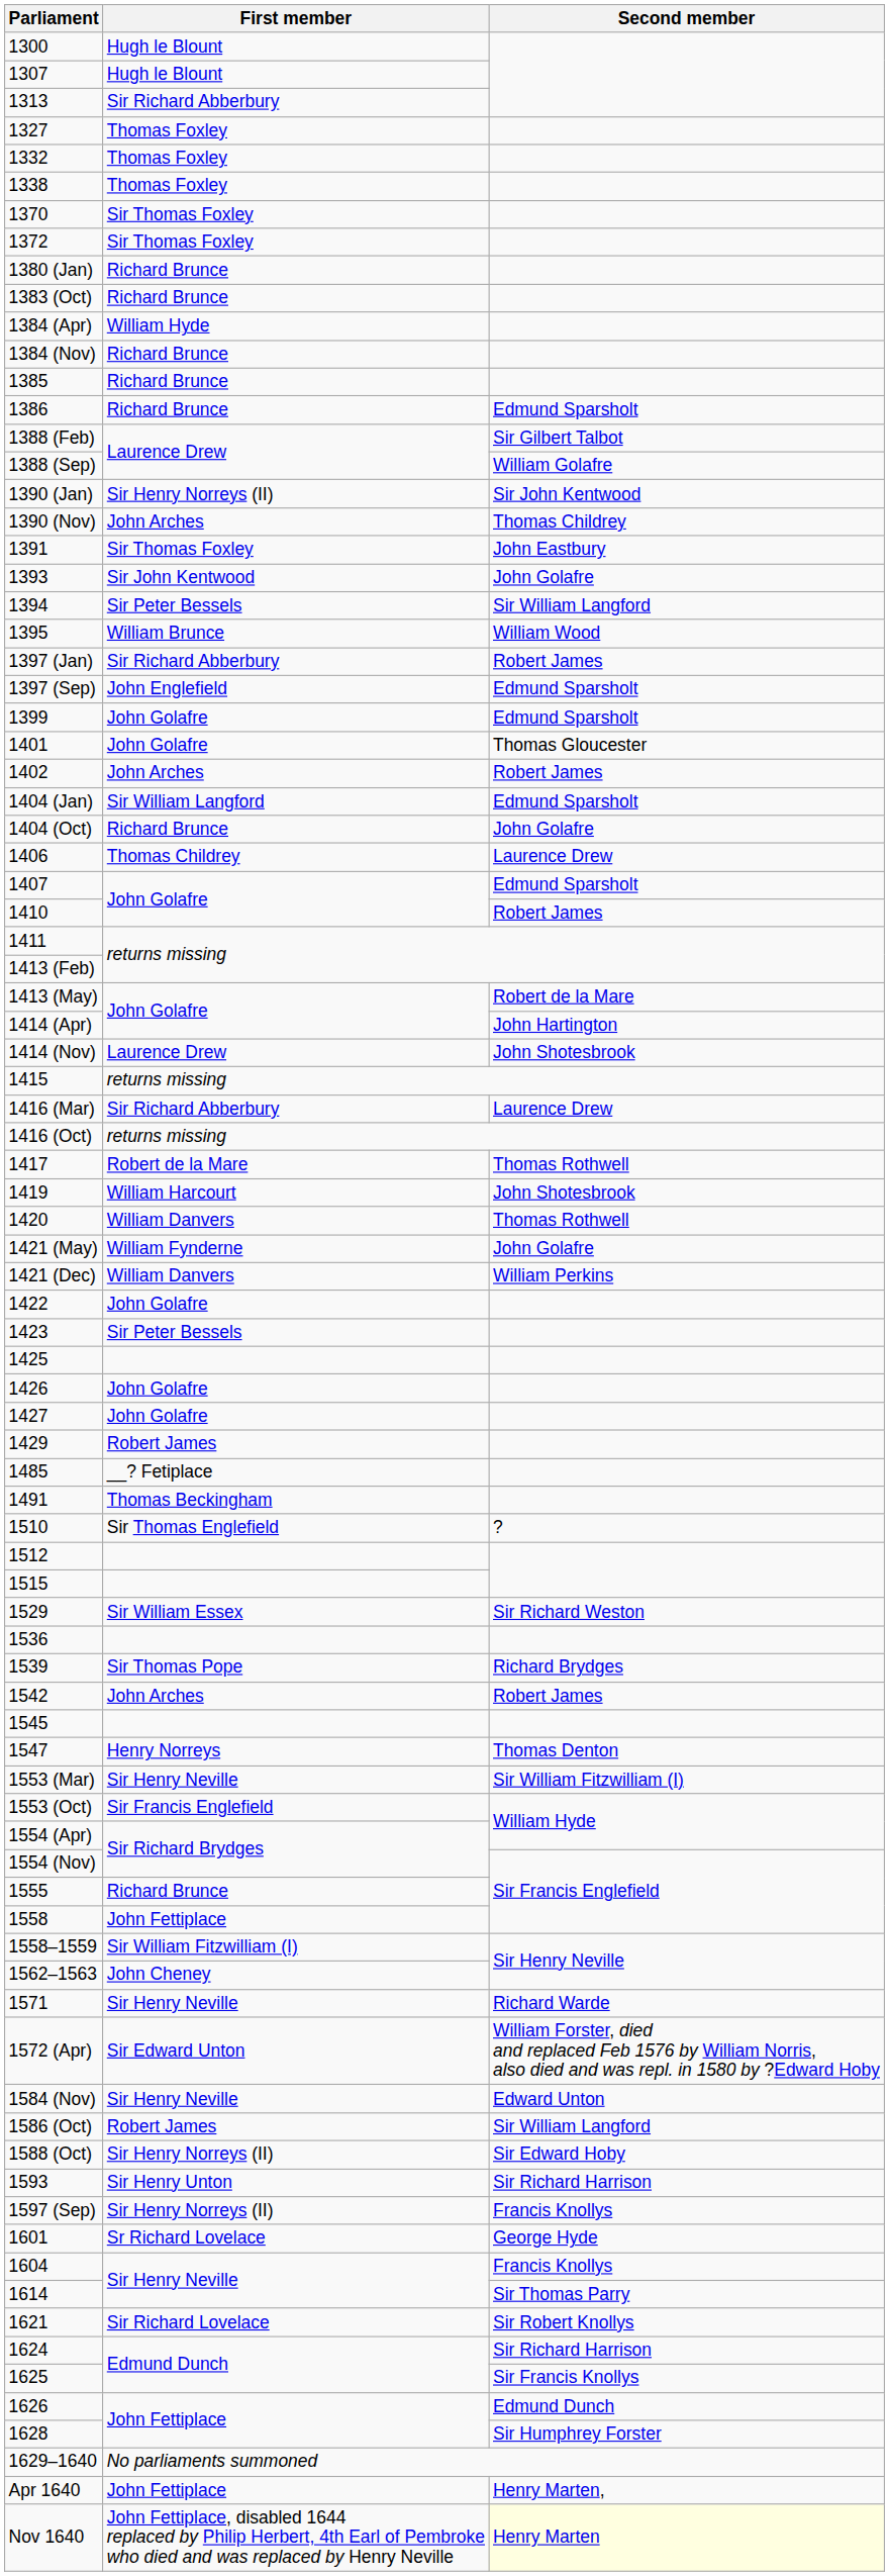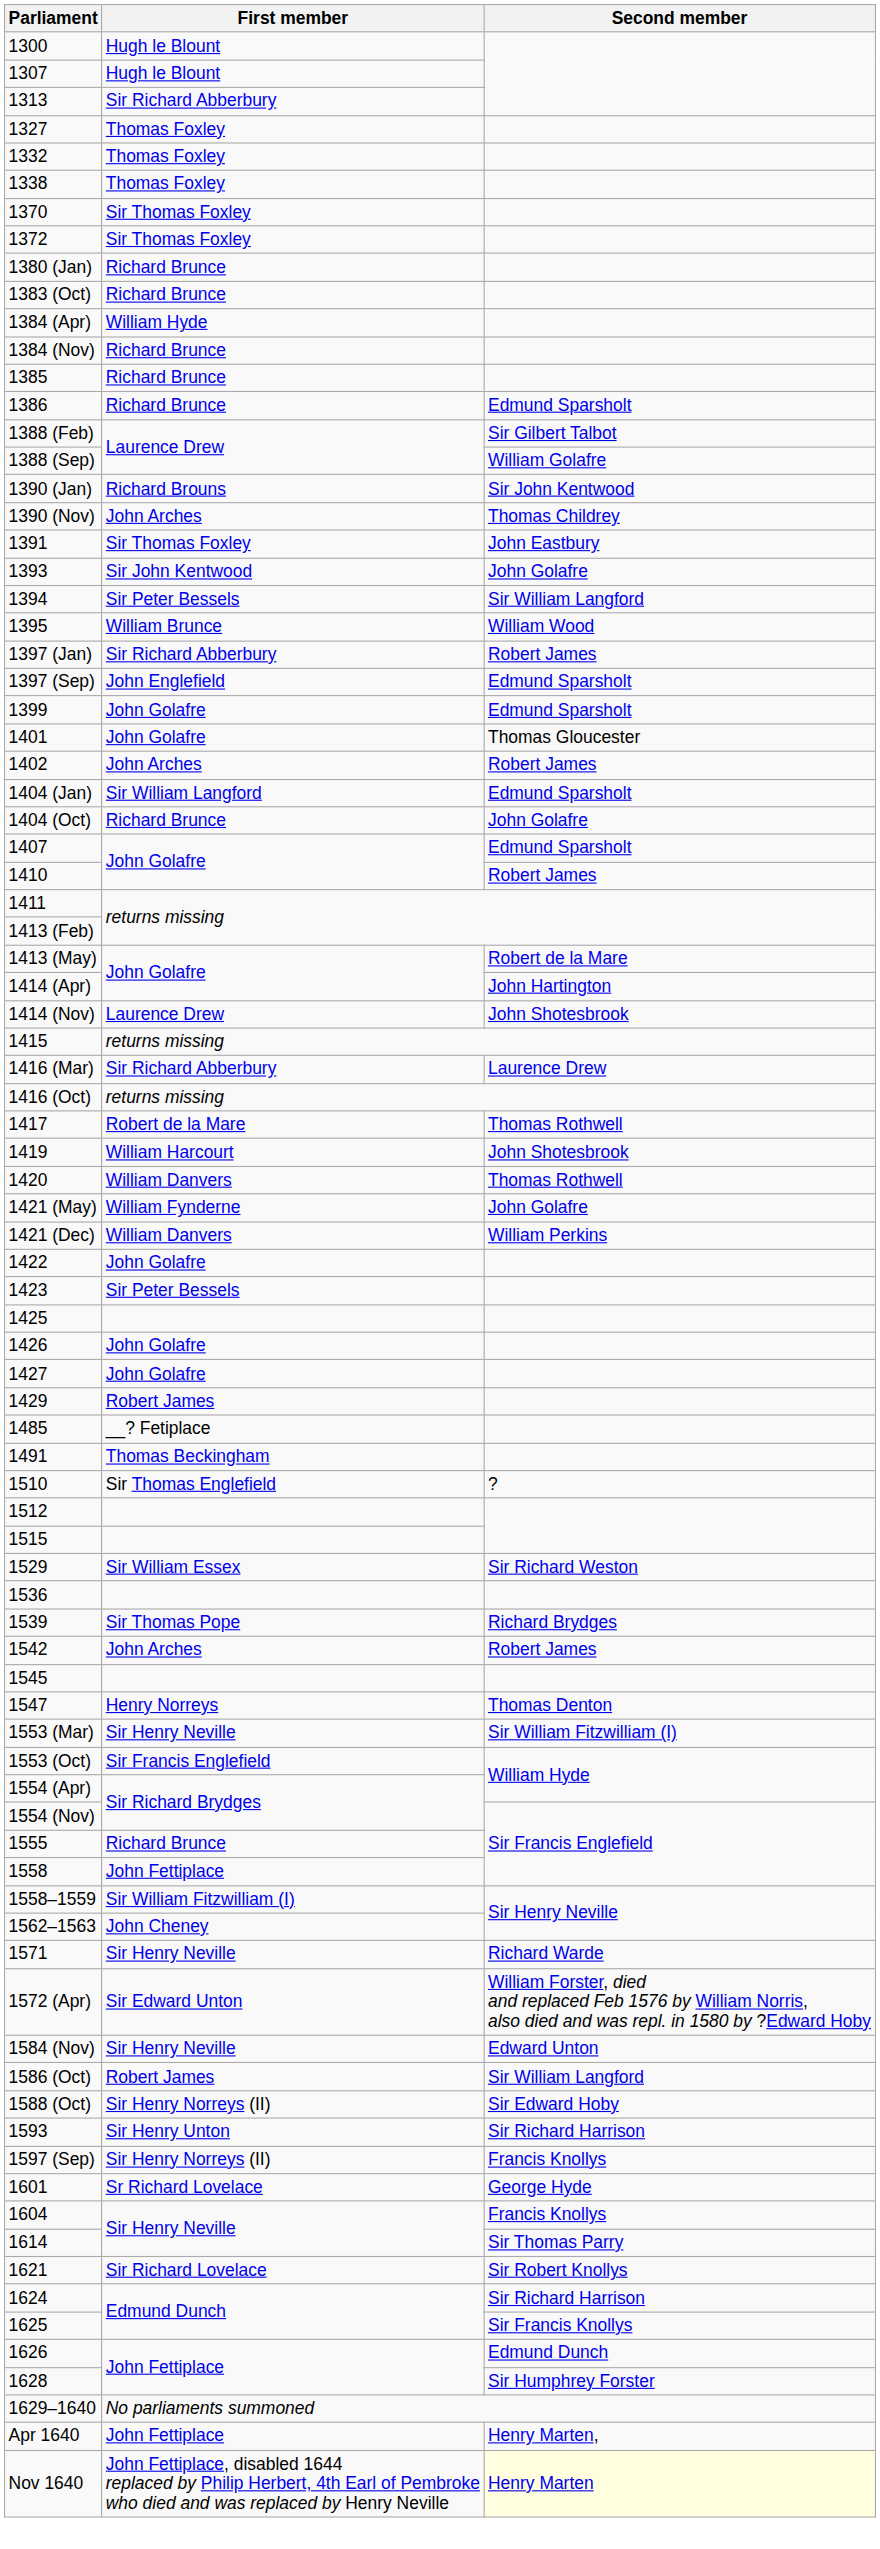 <table class="wikitable">
 <tr>
 <th>Parliament</th>
 <th>First member</th>
 <th>Second member</th>
 </tr>
 <tr>
 <td>1300</td>
 <td><a href='#'>Hugh le Blount</a></td>
 </tr>
 <tr>
 <td>1307</td>
 <td><a href='#'>Hugh le Blount</a></td>
 </tr>
 <tr>
 <td>1313</td>
 <td><a href='#'>Sir Richard Abberbury</a></td>
 </tr>
 <tr>
 <td>1327</td>
 <td><a href='#'>Thomas Foxley</a></td>
 <td></td>
 </tr>
 <tr>
 <td>1332</td>
 <td><a href='#'>Thomas Foxley</a></td>
 <td></td>
 </tr>
 <tr>
 <td>1338</td>
 <td><a href='#'>Thomas Foxley</a></td>
 <td></td>
 </tr>
 <tr>
 <td>1370</td>
 <td><a href='#'>Sir Thomas Foxley</a></td>
 <td></td>
 </tr>
 <tr>
 <td>1372</td>
 <td><a href='#'>Sir Thomas Foxley</a></td>
 <td></td>
 </tr>
 <tr>
 <td>1380 (Jan)</td>
 <td><a href='#'>Richard Brunce</a></td>
 <td></td>
 </tr>
 <tr>
 <td>1383 (Oct)</td>
 <td><a href='#'>Richard Brunce</a></td>
 <td></td>
 </tr>
 <tr>
 <td>1384 (Apr)</td>
 <td><a href='#'>William Hyde</a></td>
 <td></td>
 </tr>
 <tr>
 <td>1384 (Nov)</td>
 <td><a href='#'>Richard Brunce</a></td>
 <td></td>
 </tr>
 <tr>
 <td>1385</td>
 <td><a href='#'>Richard Brunce</a></td>
 <td></td>
 </tr>
 <tr>
 <td>1386</td>
 <td><a href='#'>Richard Brunce</a></td>
 <td><a href='#'>Edmund Sparsholt</a></td>
 </tr>
 <tr>
 <td>1388 (Feb)</td>
 <td rowspan=2><a href='#'>Laurence Drew</a></td>
 <td><a href='#'>Sir Gilbert Talbot</a></td>
 </tr>
 <tr>
 <td>1388 (Sep)</td>
 <td><a href='#'>William Golafre</a></td>
 </tr>
 <tr>
 <td>1390 (Jan)</td>
-<td><a href='#'>Sir Henry Norreys</a> (II)</td>
+<td><a href='#'>Richard Brouns</a></td>
 <td><a href='#'>Sir John Kentwood</a></td>
 </tr>
 <tr>
 <td>1390 (Nov)</td>
 <td><a href='#'>John Arches</a></td>
 <td><a href='#'>Thomas Childrey</a></td>
 </tr>
 <tr>
 <td>1391</td>
 <td><a href='#'>Sir Thomas Foxley</a></td>
 <td><a href='#'>John Eastbury</a></td>
 </tr>
 <tr>
 <td>1393</td>
 <td><a href='#'>Sir John Kentwood</a></td>
 <td><a href='#'>John Golafre</a></td>
 </tr>
 <tr>
 <td>1394</td>
 <td><a href='#'>Sir Peter Bessels</a></td>
 <td><a href='#'>Sir William Langford</a></td>
 </tr>
 <tr>
 <td>1395</td>
 <td><a href='#'>William Brunce</a></td>
 <td><a href='#'>William Wood</a></td>
 </tr>
 <tr>
 <td>1397 (Jan)</td>
 <td><a href='#'>Sir Richard Abberbury</a></td>
 <td><a href='#'>Robert James</a></td>
 </tr>
 <tr>
 <td>1397 (Sep)</td>
 <td><a href='#'>John Englefield</a></td>
 <td><a href='#'>Edmund Sparsholt</a></td>
 </tr>
 <tr>
 <td>1399</td>
 <td><a href='#'>John Golafre</a></td>
 <td><a href='#'>Edmund Sparsholt</a></td>
 </tr>
 <tr>
 <td>1401</td>
 <td><a href='#'>John Golafre</a></td>
 <td>Thomas Gloucester</td>
 </tr>
 <tr>
 <td>1402</td>
 <td><a href='#'>John Arches</a></td>
 <td><a href='#'>Robert James</a></td>
 </tr>
 <tr>
 <td>1404 (Jan)</td>
 <td><a href='#'>Sir William Langford</a></td>
 <td><a href='#'>Edmund Sparsholt</a></td>
 </tr>
 <tr>
 <td>1404 (Oct)</td>
 <td><a href='#'>Richard Brunce</a></td>
 <td><a href='#'>John Golafre</a></td>
-</tr>
-<tr>
-<td>1406</td>
-<td><a href='#'>Thomas Childrey</a></td>
-<td><a href='#'>Laurence Drew</a></td>
 </tr>
 <tr>
 <td>1407</td>
 <td rowspan=2><a href='#'>John Golafre</a></td>
 <td><a href='#'>Edmund Sparsholt</a></td>
 </tr>
 <tr>
 <td>1410</td>
 <td><a href='#'>Robert James</a></td>
 </tr>
 <tr>
 <td>1411</td>
 <td rowspan=2 colspan=2><em>returns missing</em></td>
 </tr>
 <tr>
 <td>1413 (Feb)</td>
 </tr>
 <tr>
 <td>1413 (May)</td>
 <td rowspan=2><a href='#'>John Golafre</a></td>
 <td><a href='#'>Robert de la Mare</a></td>
 </tr>
 <tr>
 <td>1414 (Apr)</td>
 <td><a href='#'>John Hartington</a></td>
 </tr>
 <tr>
 <td>1414 (Nov)</td>
 <td><a href='#'>Laurence Drew</a></td>
 <td><a href='#'>John Shotesbrook</a></td>
 </tr>
 <tr>
 <td>1415</td>
 <td colspan=2><em>returns missing</em></td>
 </tr>
 <tr>
 <td>1416 (Mar)</td>
 <td><a href='#'>Sir Richard Abberbury</a></td>
 <td><a href='#'>Laurence Drew</a></td>
 </tr>
 <tr>
 <td>1416 (Oct)</td>
 <td colspan=2><em>returns missing</em></td>
 </tr>
 <tr>
 <td>1417</td>
 <td><a href='#'>Robert de la Mare</a></td>
 <td><a href='#'>Thomas Rothwell</a></td>
 </tr>
 <tr>
 <td>1419</td>
 <td><a href='#'>William Harcourt</a></td>
 <td><a href='#'>John Shotesbrook</a></td>
 </tr>
 <tr>
 <td>1420</td>
 <td><a href='#'>William Danvers</a></td>
 <td><a href='#'>Thomas Rothwell</a></td>
 </tr>
 <tr>
 <td>1421 (May)</td>
 <td><a href='#'>William Fynderne</a></td>
 <td><a href='#'>John Golafre</a></td>
 </tr>
 <tr>
 <td>1421 (Dec)</td>
 <td><a href='#'>William Danvers</a></td>
 <td><a href='#'>William Perkins</a></td>
 </tr>
 <tr>
 <td>1422</td>
 <td><a href='#'>John Golafre</a></td>
 <td></td>
 </tr>
 <tr>
 <td>1423</td>
 <td><a href='#'>Sir Peter Bessels</a></td>
 <td></td>
 </tr>
 <tr>
 <td>1425</td>
 <td></td>
 </tr>
 <tr>
 <td>1426</td>
 <td><a href='#'>John Golafre</a></td>
 <td></td>
 </tr>
 <tr>
 <td>1427</td>
 <td><a href='#'>John Golafre</a></td>
 <td></td>
 </tr>
 <tr>
 <td>1429</td>
 <td><a href='#'>Robert James</a></td>
 <td></td>
 </tr>
 <tr>
 <td>1485</td>
 <td>__? Fetiplace</td>
 <td></td>
 </tr>
 <tr>
 <td>1491</td>
 <td><a href='#'>Thomas Beckingham</a></td>
 <td></td>
 </tr>
 <tr>
 <td>1510</td>
 <td>Sir <a href='#'>Thomas Englefield</a></td>
 <td>?</td>
 </tr>
 <tr>
 <td>1512</td>
 <td></td>
 </tr>
 <tr>
 <td>1515</td>
 <td></td>
 </tr>
 <tr>
 <td>1529</td>
 <td><a href='#'>Sir William Essex</a></td>
 <td><a href='#'>Sir Richard Weston</a></td>
 </tr>
 <tr>
 <td>1536</td>
 <td></td>
 </tr>
 <tr>
 <td>1539</td>
 <td><a href='#'>Sir Thomas Pope</a></td>
 <td><a href='#'>Richard Brydges</a></td>
 </tr>
 <tr>
 <td>1542</td>
 <td><a href='#'>John Arches</a></td>
 <td><a href='#'>Robert James</a></td>
 </tr>
 <tr>
 <td>1545</td>
 <td></td>
 </tr>
 <tr>
 <td>1547</td>
 <td><a href='#'>Henry Norreys</a></td>
 <td><a href='#'>Thomas Denton</a></td>
 </tr>
 <tr>
 <td>1553 (Mar)</td>
 <td><a href='#'>Sir Henry Neville</a></td>
 <td><a href='#'>Sir William Fitzwilliam (I)</a></td>
 </tr>
 <tr>
 <td>1553 (Oct)</td>
 <td><a href='#'>Sir Francis Englefield</a></td>
 <td rowspan=2><a href='#'>William Hyde</a></td>
 </tr>
 <tr>
 <td>1554 (Apr)</td>
 <td rowspan=2><a href='#'>Sir Richard Brydges</a></td>
 </tr>
 <tr>
 <td>1554 (Nov)</td>
 <td rowspan=3><a href='#'>Sir Francis Englefield</a></td>
 </tr>
 <tr>
 <td>1555</td>
 <td><a href='#'>Richard Brunce</a></td>
 </tr>
 <tr>
 <td>1558</td>
 <td><a href='#'>John Fettiplace</a></td>
 </tr>
 <tr>
 <td>1558–1559</td>
 <td><a href='#'>Sir William Fitzwilliam (I)</a></td>
 <td rowspan=2><a href='#'>Sir Henry Neville</a></td>
 </tr>
 <tr>
 <td>1562–1563</td>
 <td><a href='#'>John Cheney</a></td>
 </tr>
 <tr>
 <td>1571</td>
 <td><a href='#'>Sir Henry Neville</a></td>
 <td><a href='#'>Richard Warde</a></td>
 </tr>
 <tr>
 <td>1572 (Apr)</td>
 <td><a href='#'>Sir Edward Unton</a></td>
 <td><a href='#'>William Forster</a>, <em>died <br>and replaced Feb 1576 by</em> <a href='#'>William Norris</a>, <em><br> also died and was repl. in 1580 by</em> ?<a href='#'>Edward Hoby</a></td>
 </tr>
 <tr>
 <td>1584 (Nov)</td>
 <td><a href='#'>Sir Henry Neville</a></td>
 <td><a href='#'>Edward Unton</a></td>
 </tr>
 <tr>
 <td>1586 (Oct)</td>
 <td><a href='#'>Robert James</a></td>
 <td><a href='#'>Sir William Langford</a></td>
 </tr>
 <tr>
 <td>1588 (Oct)</td>
 <td><a href='#'>Sir Henry Norreys</a> (II)</td>
 <td><a href='#'>Sir Edward Hoby</a></td>
 </tr>
 <tr>
 <td>1593</td>
 <td><a href='#'>Sir Henry Unton</a></td>
 <td><a href='#'>Sir Richard Harrison</a></td>
 </tr>
 <tr>
 <td>1597 (Sep)</td>
 <td><a href='#'>Sir Henry Norreys</a> (II)</td>
 <td><a href='#'>Francis Knollys</a></td>
 </tr>
 <tr>
 <td>1601</td>
 <td><a href='#'>Sr Richard Lovelace</a></td>
 <td><a href='#'>George Hyde</a></td>
 </tr>
 <tr>
 <td>1604</td>
 <td rowspan=2><a href='#'>Sir Henry Neville</a></td>
 <td><a href='#'>Francis Knollys</a></td>
 </tr>
 <tr>
 <td>1614</td>
 <td><a href='#'>Sir Thomas Parry</a></td>
 </tr>
 <tr>
 <td>1621</td>
 <td><a href='#'>Sir Richard Lovelace</a></td>
 <td><a href='#'>Sir Robert Knollys</a></td>
 </tr>
 <tr>
 <td>1624</td>
 <td rowspan=2><a href='#'>Edmund Dunch</a></td>
 <td><a href='#'>Sir Richard Harrison</a></td>
 </tr>
 <tr>
 <td>1625</td>
 <td><a href='#'>Sir Francis Knollys</a></td>
 </tr>
 <tr>
 <td>1626</td>
 <td rowspan=2><a href='#'>John Fettiplace</a></td>
 <td><a href='#'>Edmund Dunch</a></td>
 </tr>
 <tr>
 <td>1628</td>
 <td><a href='#'>Sir Humphrey Forster</a></td>
 </tr>
 <tr>
 <td>1629–1640</td>
 <td colspan = "2"><em>No parliaments summoned</em></td>
 </tr>
 <tr>
 <td>Apr 1640</td>
 <td><a href='#'>John Fettiplace</a></td>
 <td><a href='#'>Henry Marten</a>,</td>
 </tr>
 <tr>
 <td>Nov 1640</td>
 <td><a href='#'>John Fettiplace</a>, disabled 1644 <br><em>replaced by</em> <a href='#'>Philip Herbert, 4th Earl of Pembroke</a> <br> <em>who died and was replaced by</em> Henry Neville</td>
 <td style="background: lightyellow;"><a href='#'>Henry Marten</a></td>
 </tr>
 </table>
